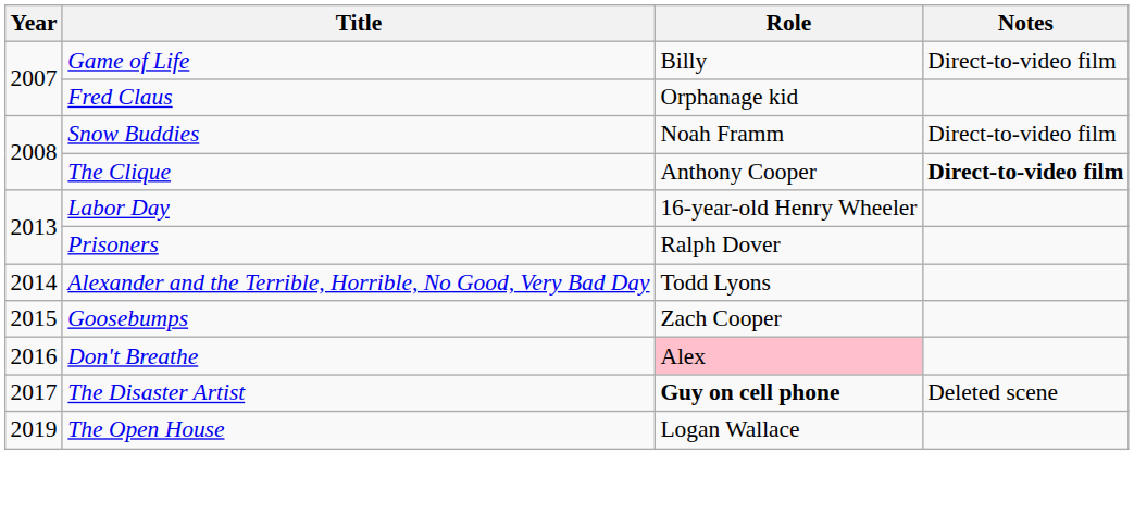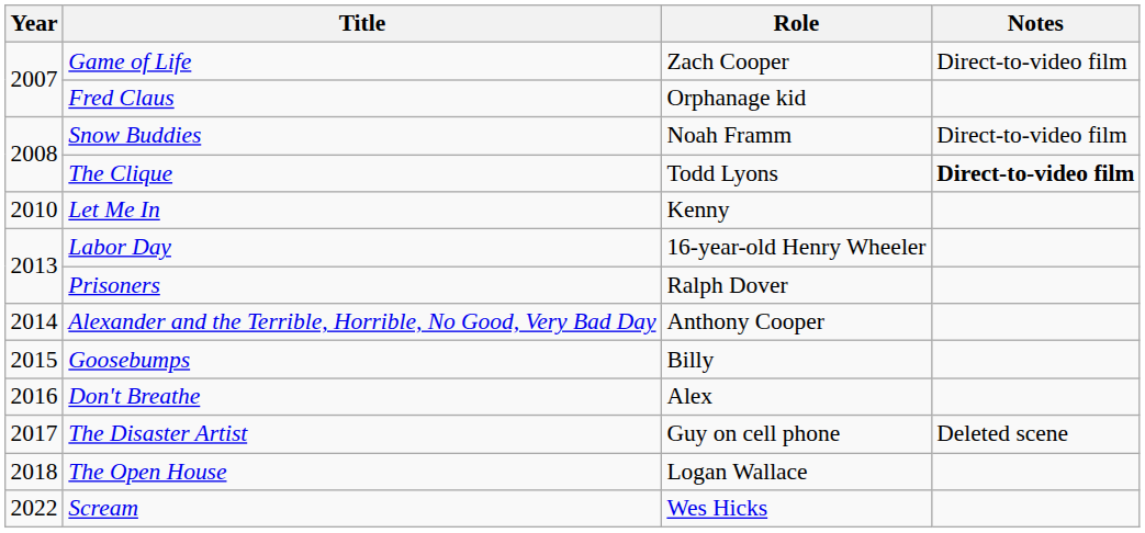 <table class="wikitable sortable plainrowheaders">
 <tr>
 <th>Year</th>
 <th>Title</th>
 <th>Role</th>
 <th class="unsortable">Notes</th>
 </tr>
 <tr>
 <td rowspan="2">2007</td>
 <td><em><a href='#'>Game of Life</a></em></td>
-<td>Billy</td>
+<td>Zach Cooper</td>
 <td>Direct-to-video film</td>
 </tr>
 <tr>
 <td><em><a href='#'>Fred Claus</a></em></td>
 <td>Orphanage kid</td>
 <td></td>
 </tr>
 <tr>
 <td rowspan="2">2008</td>
 <td><em><a href='#'>Snow Buddies</a></em></td>
 <td>Noah Framm</td>
 <td>Direct-to-video film</td>
 </tr>
 <tr>
 <td data-sort-value="Clique, The"><em><a href='#'>The Clique</a></em></td>
-<td>Anthony Cooper</td>
+<td>Todd Lyons</td>
 <td><strong>Direct-to-video film</strong></td>
+</tr>
+<tr>
+<td>2010</td>
+<td><em><a href='#'>Let Me In</a></em></td>
+<td>Kenny</td>
+<td></td>
 </tr>
 <tr>
 <td rowspan="2">2013</td>
 <td><em><a href='#'>Labor Day</a></em></td>
 <td>16-year-old Henry Wheeler</td>
 <td></td>
 </tr>
 <tr>
 <td><em><a href='#'>Prisoners</a></em></td>
 <td>Ralph Dover</td>
 <td></td>
 </tr>
 <tr>
 <td>2014</td>
 <td><em><a href='#'>Alexander and the Terrible, Horrible, No Good, Very Bad Day</a></em></td>
-<td>Todd Lyons</td>
+<td>Anthony Cooper</td>
 <td></td>
 </tr>
 <tr>
 <td>2015</td>
 <td><em><a href='#'>Goosebumps</a></em></td>
-<td>Zach Cooper</td>
+<td>Billy</td>
 <td></td>
 </tr>
 <tr>
 <td>2016</td>
 <td><em><a href='#'>Don't Breathe</a></em></td>
-<td style="background: pink;">Alex</td>
+<td>Alex</td>
 <td></td>
 </tr>
 <tr>
 <td>2017</td>
 <td data-sort-value="Disaster Artist, The"><em><a href='#'>The Disaster Artist</a></em></td>
-<td><strong>Guy on cell phone</strong></td>
+<td>Guy on cell phone</td>
 <td>Deleted scene</td>
 </tr>
 <tr>
-<td>2019</td>
+<td>2018</td>
 <td data-sort-value="Open House, The"><em><a href='#'>The Open House</a></em></td>
 <td>Logan Wallace</td>
 <td></td>
 </tr>
+<tr>
+<td>2022</td>
+<td><em><a href='#'>Scream</a></em></td>
+<td><a href='#'>Wes Hicks</a></td>
+<td></td>
+</tr>
 </table>
